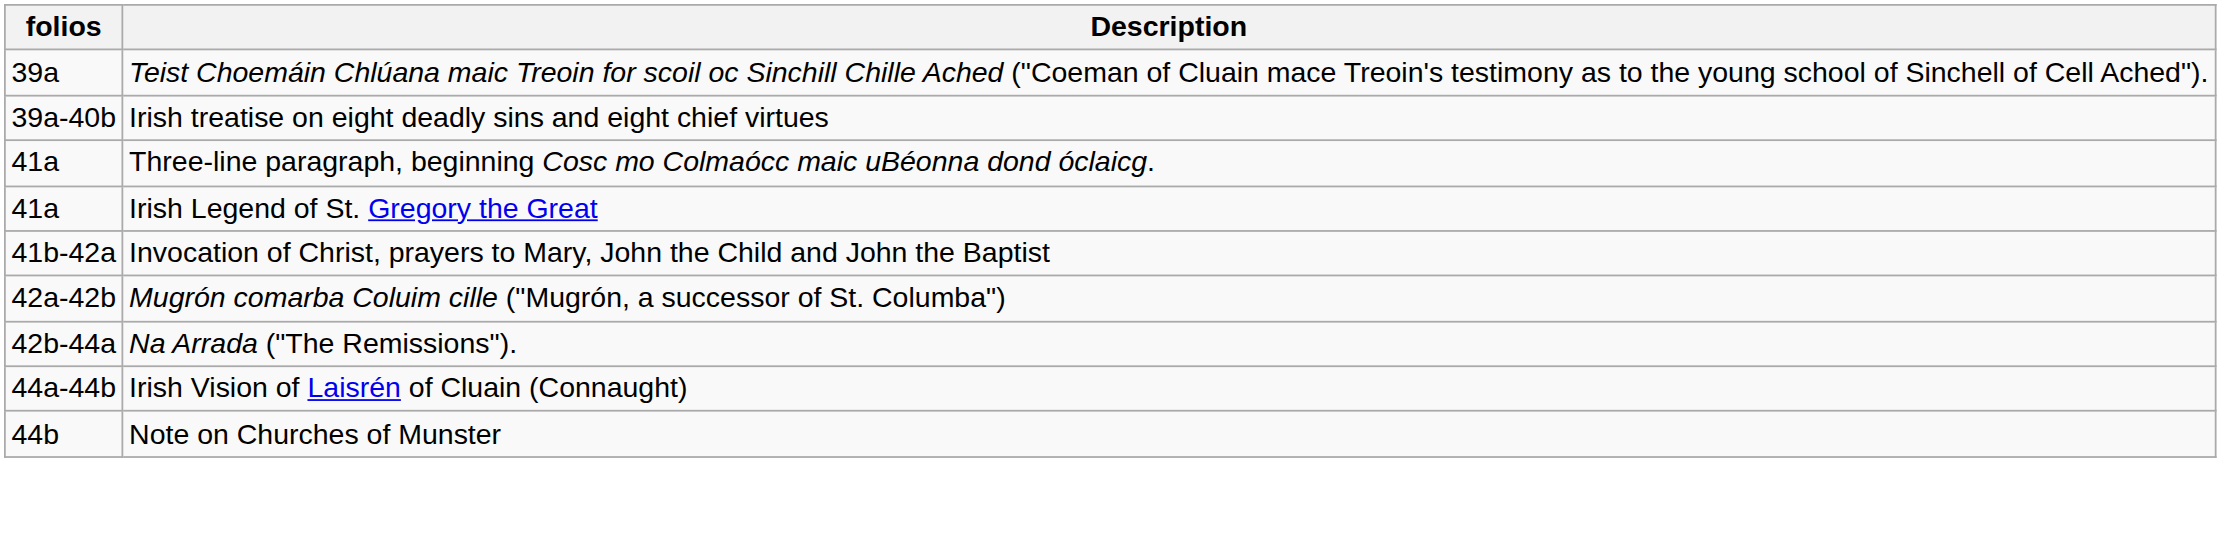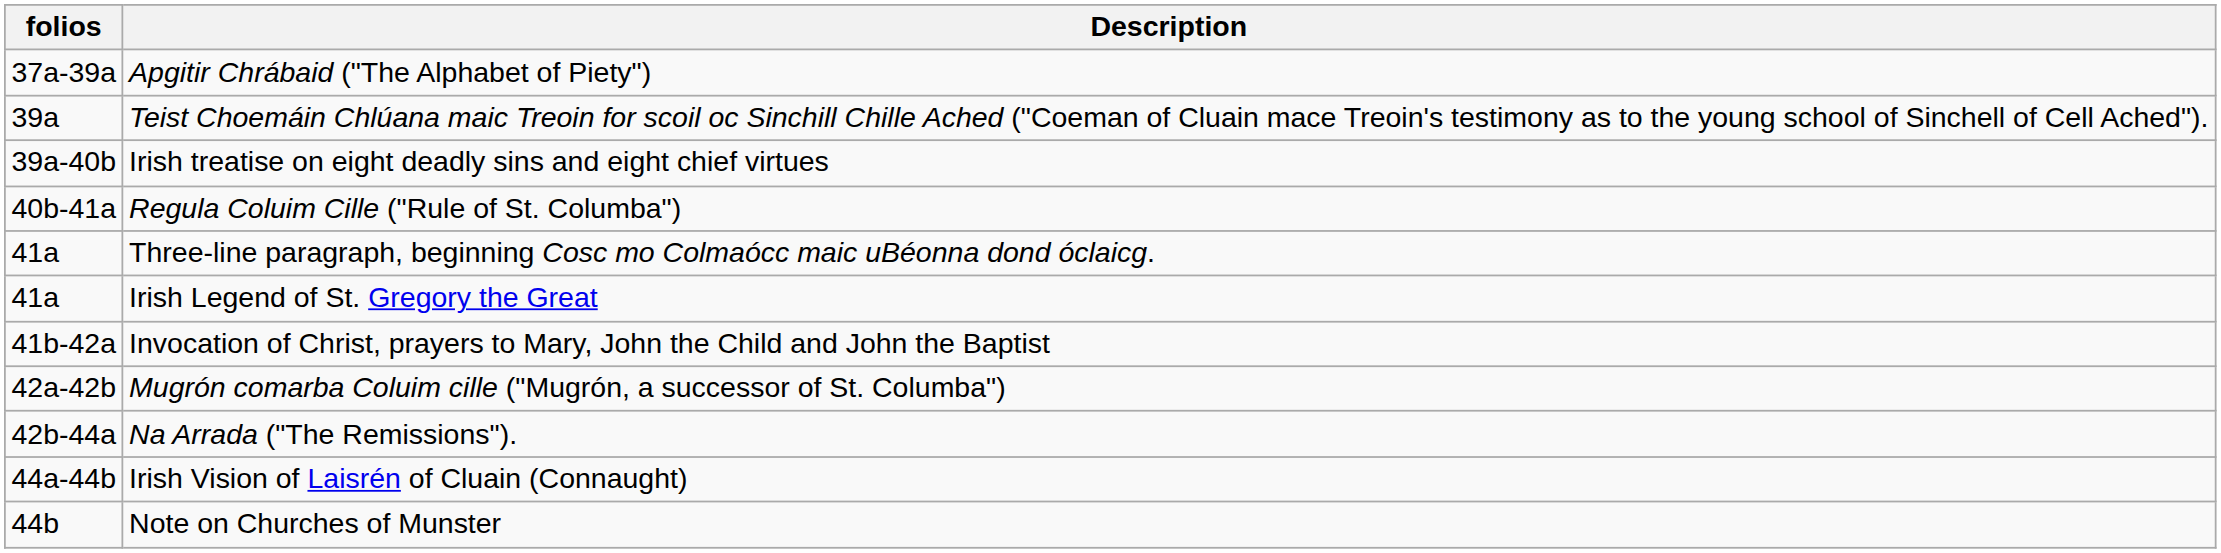 <table class="wikitable">
 <tr>
 <th>folios</th>
 <th>Description</th>
+</tr>
+<tr>
+<td>37a-39a</td>
+<td><em>Apgitir Chrábaid</em> ("The Alphabet of Piety")</td>
 </tr>
 <tr valign="top">
 <td>39a</td>
 <td><em>Teist Choemáin Chlúana maic Treoin for scoil oc Sinchill Chille Ached</em> ("Coeman of Cluain mace Treoin's testimony as to the young school of Sinchell of Cell Ached").</td>
 </tr>
 <tr>
 <td>39a-40b</td>
 <td>Irish treatise on eight deadly sins and eight chief virtues</td>
+</tr>
+<tr>
+<td>40b-41a</td>
+<td><em>Regula Coluim Cille</em> ("Rule of St. Columba")</td>
 </tr>
 <tr>
 <td>41a</td>
 <td>Three-line paragraph, beginning <em>Cosc mo Colmaócc maic uBéonna dond óclaicg</em>.</td>
 </tr>
 <tr>
 <td>41a</td>
 <td>Irish Legend of St. <a href='#'>Gregory the Great</a></td>
 </tr>
 <tr>
 <td>41b-42a</td>
 <td>Invocation of Christ, prayers to Mary, John the Child and John the Baptist</td>
 </tr>
 <tr>
 <td>42a-42b</td>
 <td><em>Mugrón comarba Coluim cille</em> ("Mugrón, a successor of St. Columba")</td>
 </tr>
 <tr>
 <td>42b-44a</td>
 <td><em>Na Arrada </em>("The Remissions").</td>
 </tr>
 <tr>
 <td>44a-44b</td>
 <td>Irish Vision of <a href='#'>Laisrén</a> of Cluain (Connaught)</td>
 </tr>
 <tr>
 <td>44b</td>
 <td>Note on Churches of Munster</td>
 </tr>
 </table>
